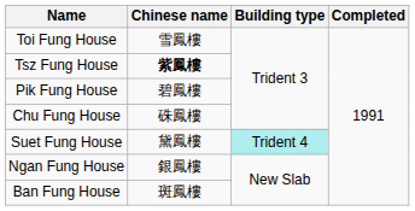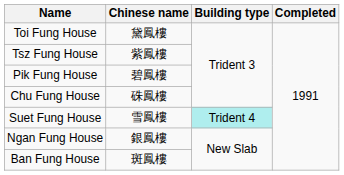 <table class="wikitable" style="text-align: center">
 <tr>
 <th>Name</th>
 <th>Chinese name</th>
 <th>Building type</th>
 <th>Completed</th>
 </tr>
 <tr>
 <td>Toi Fung House</td>
-<td>雪鳳樓</td>
+<td>黛鳳樓</td>
 <td rowspan="4">Trident 3</td>
 <td rowspan="7">1991</td>
 </tr>
 <tr>
 <td>Tsz Fung House</td>
-<td><strong>紫鳳樓</strong></td>
+<td>紫鳳樓</td>
 </tr>
 <tr>
 <td>Pik Fung House</td>
 <td>碧鳳樓</td>
 </tr>
 <tr>
 <td>Chu Fung House</td>
 <td>硃鳳樓</td>
 </tr>
 <tr>
 <td>Suet Fung House</td>
-<td>黛鳳樓</td>
+<td>雪鳳樓</td>
 <td style="background: paleturquoise;">Trident 4</td>
 </tr>
 <tr>
 <td>Ngan Fung House</td>
 <td>銀鳳樓</td>
 <td rowspan="2">New Slab</td>
 </tr>
 <tr>
 <td>Ban Fung House</td>
 <td>斑鳳樓</td>
 </tr>
 </table>
